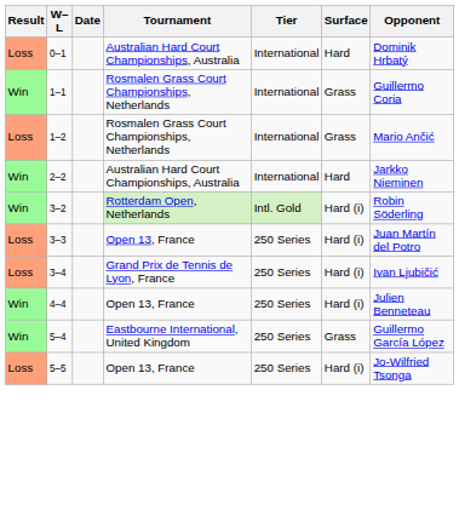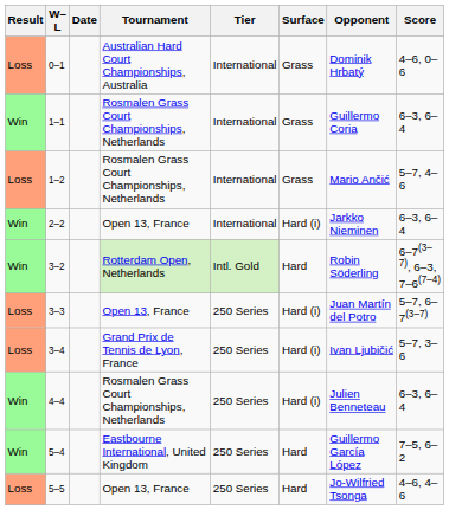 <table class="sortable wikitable">
 <tr>
 <th>Result</th>
 <th class=unsortable>W–L</th>
 <th>Date</th>
 <th>Tournament</th>
 <th>Tier</th>
 <th>Surface</th>
 <th>Opponent</th>
+<th class=unsortable>Score</th>
 </tr>
 <tr>
 <td bgcolor=FFA07A>Loss</td>
 <td><small>0–1</small></td>
 <td><a href='#'></a></td>
 <td><a href='#'>Australian Hard Court Championships</a>, Australia</td>
 <td>International</td>
-<td>Hard</td>
+<td>Grass</td>
 <td> <a href='#'>Dominik Hrbatý</a></td>
+<td>4–6, 0–6</td>
 </tr>
 <tr>
 <td bgcolor=98FB98>Win</td>
 <td><small>1–1</small></td>
 <td><a href='#'></a></td>
 <td><a href='#'>Rosmalen Grass Court Championships</a>, Netherlands</td>
 <td>International</td>
 <td>Grass</td>
 <td> <a href='#'>Guillermo Coria</a></td>
+<td>6–3, 6–4</td>
 </tr>
 <tr>
 <td bgcolor=FFA07A>Loss</td>
 <td><small>1–2</small></td>
 <td><a href='#'></a></td>
 <td>Rosmalen Grass Court Championships, Netherlands</td>
 <td>International</td>
 <td>Grass</td>
 <td> <a href='#'>Mario Ančić</a></td>
+<td>5–7, 4–6</td>
 </tr>
 <tr>
 <td bgcolor=98FB98>Win</td>
 <td><small>2–2</small></td>
 <td><a href='#'></a></td>
-<td>Australian Hard Court Championships, Australia</td>
+<td>Open 13, France</td>
 <td>International</td>
-<td>Hard</td>
+<td>Hard (i)</td>
 <td> <a href='#'>Jarkko Nieminen</a></td>
+<td>6–3, 6–4</td>
 </tr>
 <tr>
 <td bgcolor=98FB98>Win</td>
 <td><small>3–2</small></td>
 <td><a href='#'></a></td>
 <td style="background:#d4f1c5;"><a href='#'>Rotterdam Open</a>, Netherlands</td>
 <td style="background:#d4f1c5;">Intl. Gold</td>
-<td>Hard (i)</td>
+<td>Hard</td>
 <td> <a href='#'>Robin Söderling</a></td>
+<td>6–7<sup>(3–7)</sup>, 6–3, 7–6<sup>(7–4)</sup></td>
 </tr>
 <tr>
 <td bgcolor=FFA07A>Loss</td>
 <td><small>3–3</small></td>
 <td><a href='#'></a></td>
 <td><a href='#'>Open 13</a>, France</td>
 <td>250 Series</td>
 <td>Hard (i)</td>
 <td> <a href='#'>Juan Martín del Potro</a></td>
+<td>5–7, 6–7<sup>(3–7)</sup></td>
 </tr>
 <tr>
 <td bgcolor=FFA07A>Loss</td>
 <td><small>3–4</small></td>
 <td><a href='#'></a></td>
 <td><a href='#'>Grand Prix de Tennis de Lyon</a>, France</td>
 <td>250 Series</td>
 <td>Hard (i)</td>
 <td> <a href='#'>Ivan Ljubičić</a></td>
+<td>5–7, 3–6</td>
 </tr>
 <tr>
 <td bgcolor=98FB98>Win</td>
 <td><small>4–4</small></td>
 <td><a href='#'></a></td>
-<td>Open 13, France</td>
+<td>Rosmalen Grass Court Championships, Netherlands</td>
 <td>250 Series</td>
 <td>Hard (i)</td>
 <td> <a href='#'>Julien Benneteau</a></td>
+<td>6–3, 6–4</td>
 </tr>
 <tr>
 <td bgcolor=98FB98>Win</td>
 <td><small>5–4</small></td>
 <td><a href='#'></a></td>
 <td><a href='#'>Eastbourne International</a>, United Kingdom</td>
 <td>250 Series</td>
-<td>Grass</td>
+<td>Hard</td>
 <td> <a href='#'>Guillermo García López</a></td>
+<td>7–5, 6–2</td>
 </tr>
 <tr>
 <td bgcolor=FFA07A>Loss</td>
 <td><small>5–5</small></td>
 <td><a href='#'></a></td>
 <td>Open 13, France</td>
 <td>250 Series</td>
-<td>Hard (i)</td>
+<td>Hard</td>
 <td> <a href='#'>Jo-Wilfried Tsonga</a></td>
+<td>4–6, 4–6</td>
 </tr>
 </table>
